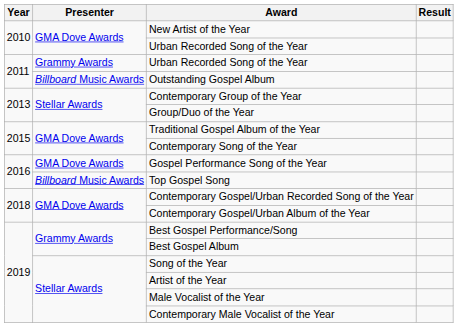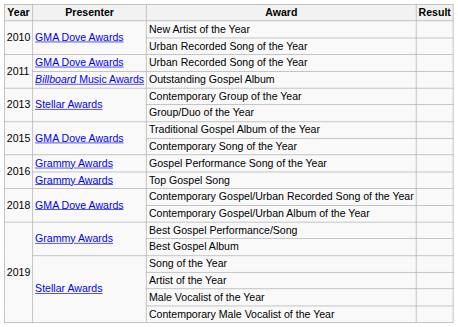 <table class="wikitable">
 <tr>
 <th>Year</th>
 <th>Presenter</th>
 <th>Award</th>
 <th>Result</th>
 </tr>
 <tr>
 <td rowspan="2">2010</td>
 <td rowspan="2"><a href='#'>GMA Dove Awards</a></td>
 <td>New Artist of the Year</td>
 <td></td>
 </tr>
 <tr>
 <td>Urban Recorded Song of the Year</td>
 <td></td>
 </tr>
 <tr>
 <td rowspan="2">2011</td>
-<td><a href='#'>Grammy Awards</a></td>
+<td><a href='#'>GMA Dove Awards</a></td>
 <td>Urban Recorded Song of the Year</td>
 <td></td>
 </tr>
 <tr>
 <td><a href='#'><em>Billboard</em> Music Awards</a></td>
 <td>Outstanding Gospel Album</td>
 <td></td>
 </tr>
 <tr>
 <td rowspan="2">2013</td>
 <td rowspan="2"><a href='#'>Stellar Awards</a></td>
 <td>Contemporary Group of the Year</td>
 <td></td>
 </tr>
 <tr>
 <td>Group/Duo of the Year</td>
 <td></td>
 </tr>
 <tr>
 <td rowspan="2">2015</td>
 <td rowspan="2"><a href='#'>GMA Dove Awards</a></td>
 <td>Traditional Gospel Album of the Year</td>
 <td></td>
 </tr>
 <tr>
 <td>Contemporary Song of the Year</td>
 <td></td>
 </tr>
 <tr>
 <td rowspan="2">2016</td>
-<td><a href='#'>GMA Dove Awards</a></td>
+<td><a href='#'>Grammy Awards</a></td>
 <td>Gospel Performance Song of the Year</td>
 <td></td>
 </tr>
 <tr>
-<td><a href='#'><em>Billboard</em> Music Awards</a></td>
+<td><a href='#'>Grammy Awards</a></td>
 <td>Top Gospel Song</td>
 <td></td>
 </tr>
 <tr>
 <td rowspan="2">2018</td>
 <td rowspan="2"><a href='#'>GMA Dove Awards</a></td>
 <td>Contemporary Gospel/Urban Recorded Song of the Year</td>
 <td></td>
 </tr>
 <tr>
 <td>Contemporary Gospel/Urban Album of the Year</td>
 <td></td>
 </tr>
 <tr>
 <td rowspan="6">2019</td>
 <td rowspan="2"><a href='#'>Grammy Awards</a></td>
 <td>Best Gospel Performance/Song</td>
 <td></td>
 </tr>
 <tr>
 <td>Best Gospel Album</td>
 <td></td>
 </tr>
 <tr>
 <td rowspan="4"><a href='#'>Stellar Awards</a></td>
 <td>Song of the Year</td>
 <td></td>
 </tr>
 <tr>
 <td>Artist of the Year</td>
 <td></td>
 </tr>
 <tr>
 <td>Male Vocalist of the Year</td>
 <td></td>
 </tr>
 <tr>
 <td>Contemporary Male Vocalist of the Year</td>
 <td></td>
 </tr>
 </table>
